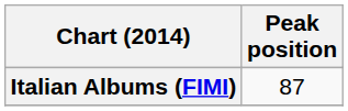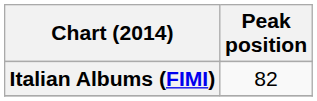 <table class="wikitable sortable plainrowheaders" style="text-align:center;">
 <tr>
 <th scope="col">Chart (2014)</th>
 <th scope="col">Peak<br>position</th>
 </tr>
 <tr>
 </tr>
 <tr>
 </tr>
 <tr>
 </tr>
 <tr>
 </tr>
 <tr>
 </tr>
 <tr>
 <th scope="row">Italian Albums (<a href='#'>FIMI</a>)</th>
-<td align="center">87</td>
+<td align="center">82</td>
 </tr>
 <tr>
 </tr>
 <tr>
 </tr>
 <tr>
 </tr>
 <tr>
 </tr>
 <tr>
 </tr>
 </table>
